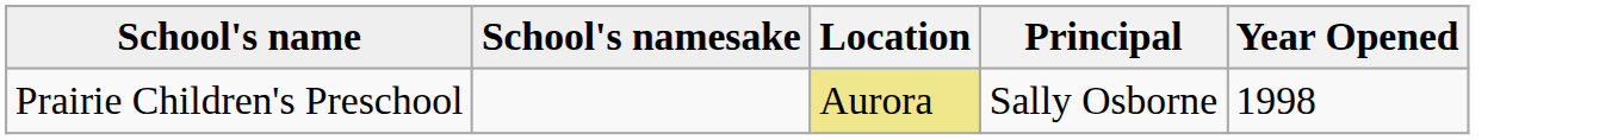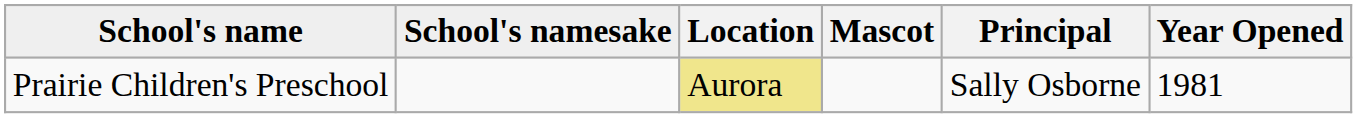 <table class="wikitable">
 <tr>
 <th style="background:#efefef;">School's name</th>
 <th style="background:#efefef;">School's namesake</th>
 <th><strong>Location</strong></th>
+<th><strong>Mascot</strong></th>
 <th><strong>Principal</strong></th>
 <th><strong>Year Opened</strong></th>
 </tr>
 <tr>
 <td>Prairie Children's Preschool</td>
 <td></td>
 <td style="background: khaki;">Aurora</td>
+<td></td>
 <td>Sally Osborne</td>
-<td>1998</td>
+<td>1981</td>
 </tr>
 </table>
